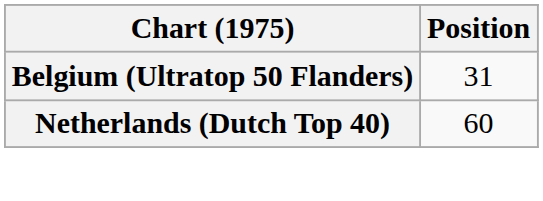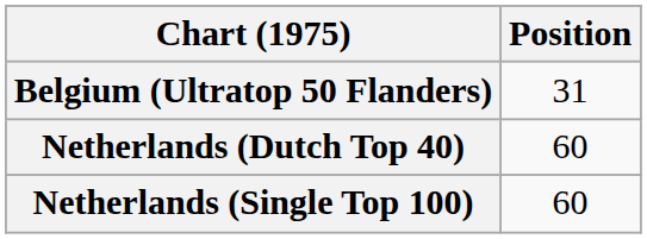 <table class="wikitable sortable plainrowheaders" style="text-align:center">
 <tr>
 <th scope="col">Chart (1975)</th>
 <th scope="col">Position</th>
 </tr>
 <tr>
 <th scope="row">Belgium (Ultratop 50 Flanders)</th>
 <td>31</td>
 </tr>
 <tr>
 <th scope="row">Netherlands (Dutch Top 40)</th>
 <td>60</td>
 </tr>
+<tr>
+<th scope="row">Netherlands (Single Top 100)</th>
+<td>60</td>
+</tr>
 </table>
